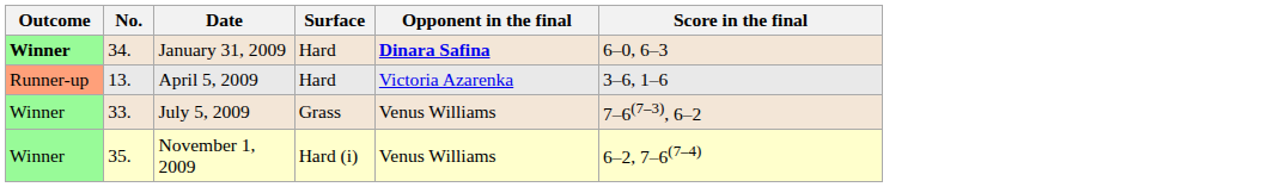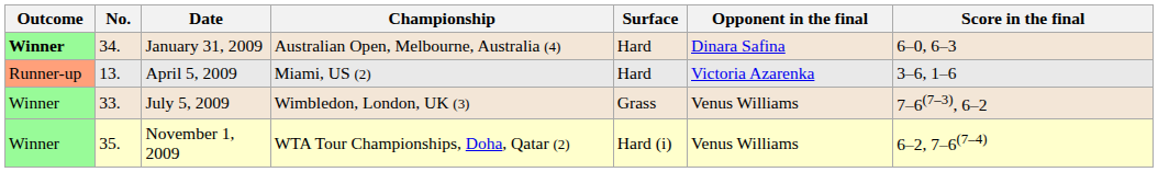 <table class="sortable wikitable" style=font-size:97%>
 <tr>
 <th width=75>Outcome</th>
 <th width=35>No.</th>
 <th width=110>Date</th>
+<th width=305>Championship</th>
 <th width=60>Surface</th>
 <th width=180>Opponent in the final</th>
 <th width=230>Score in the final</th>
 </tr>
 <tr bgcolor=f3e6d7>
 <td bgcolor=98FB98><strong>Winner</strong></td>
 <td>34.</td>
 <td>January 31, 2009</td>
+<td>Australian Open, Melbourne, Australia <small>(4)</small></td>
 <td>Hard</td>
-<td><strong> <a href='#'>Dinara Safina</a></strong></td>
+<td> <a href='#'>Dinara Safina</a></td>
 <td>6–0, 6–3</td>
 </tr>
 <tr bgcolor=e9e9e9>
 <td bgcolor=ffa07a>Runner-up</td>
 <td>13.</td>
 <td>April 5, 2009</td>
+<td>Miami, US <small>(2)</small></td>
 <td>Hard</td>
 <td> <a href='#'>Victoria Azarenka</a></td>
 <td>3–6, 1–6</td>
 </tr>
 <tr bgcolor=f3e6d7>
 <td bgcolor=98FB98>Winner</td>
 <td>33.</td>
 <td>July 5, 2009</td>
+<td>Wimbledon, London, UK <small>(3)</small></td>
 <td>Grass</td>
 <td> Venus Williams</td>
 <td>7–6<sup>(7–3)</sup>, 6–2</td>
 </tr>
 <tr bgcolor=ffffcc>
 <td bgcolor=98FB98>Winner</td>
 <td>35.</td>
 <td>November 1, 2009</td>
+<td>WTA Tour Championships, <a href='#'>Doha</a>, Qatar <small>(2)</small></td>
 <td>Hard (i)</td>
 <td> Venus Williams</td>
 <td>6–2, 7–6<sup>(7–4)</sup></td>
 </tr>
 </table>
